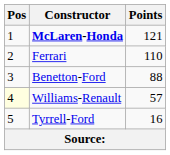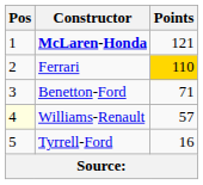 <table class="wikitable" style="font-size: 95%;">
 <tr>
 <th>Pos</th>
 <th>Constructor</th>
 <th>Points</th>
 </tr>
 <tr>
 <td>1</td>
 <td> <strong><a href='#'>McLaren</a>-<a href='#'>Honda</a></strong></td>
 <td align="right">121</td>
 </tr>
 <tr>
 <td>2</td>
 <td> <a href='#'>Ferrari</a></td>
-<td align="right">110</td>
+<td align="right" style="background: gold;">110</td>
 </tr>
 <tr>
 <td>3</td>
 <td> <a href='#'>Benetton</a>-<a href='#'>Ford</a></td>
-<td align="right">88</td>
+<td align="right">71</td>
 </tr>
 <tr>
 <td style="background: lightyellow;">4</td>
 <td> <a href='#'>Williams</a>-<a href='#'>Renault</a></td>
 <td align="right">57</td>
 </tr>
 <tr>
 <td>5</td>
 <td> <a href='#'>Tyrrell</a>-<a href='#'>Ford</a></td>
 <td align="right">16</td>
 </tr>
 <tr>
 <th colspan=3>Source:</th>
 </tr>
 </table>
